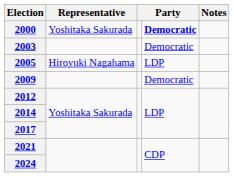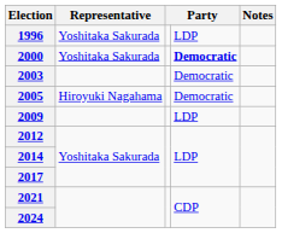 <table class=wikitable>
 <tr valign=bottom>
 <th>Election</th>
 <th>Representative</th>
 <th colspan=2>Party</th>
 <th>Notes</th>
+</tr>
+<tr>
+<th><a href='#'>1996</a></th>
+<td><a href='#'>Yoshitaka Sakurada</a></td>
+<td bgcolor=></td>
+<td><a href='#'>LDP</a></td>
+<td></td>
 </tr>
 <tr>
 <th><a href='#'>2000</a></th>
 <td><a href='#'>Yoshitaka Sakurada</a></td>
 <td bgcolor=></td>
 <td><strong><a href='#'>Democratic</a></strong></td>
 <td></td>
 </tr>
 <tr>
 <th><a href='#'>2003</a></th>
 <td></td>
 <td bgcolor=></td>
 <td><a href='#'>Democratic</a></td>
 <td></td>
 </tr>
 <tr>
 <th><a href='#'>2005</a></th>
 <td><a href='#'>Hiroyuki Nagahama</a></td>
 <td bgcolor=></td>
-<td><a href='#'>LDP</a></td>
+<td><a href='#'>Democratic</a></td>
 <td></td>
 </tr>
 <tr>
 <th><a href='#'>2009</a></th>
 <td></td>
 <td bgcolor=></td>
-<td><a href='#'>Democratic</a></td>
+<td><a href='#'>LDP</a></td>
 <td></td>
 </tr>
 <tr>
 <th><a href='#'>2012</a></th>
 <td rowspan=3><a href='#'>Yoshitaka Sakurada</a></td>
 <td rowspan=3 bgcolor=></td>
 <td rowspan=3><a href='#'>LDP</a></td>
 <td rowspan=3></td>
 </tr>
 <tr>
 <th><a href='#'>2014</a></th>
 </tr>
 <tr>
 <th><a href='#'>2017</a></th>
 </tr>
 <tr>
 <th><a href='#'>2021</a></th>
 <td rowspan=2></td>
 <td rowspan=2 bgcolor=></td>
 <td rowspan=2><a href='#'>CDP</a></td>
 <td rowspan=2></td>
 </tr>
 <tr>
 <th><a href='#'>2024</a></th>
 </tr>
 </table>
